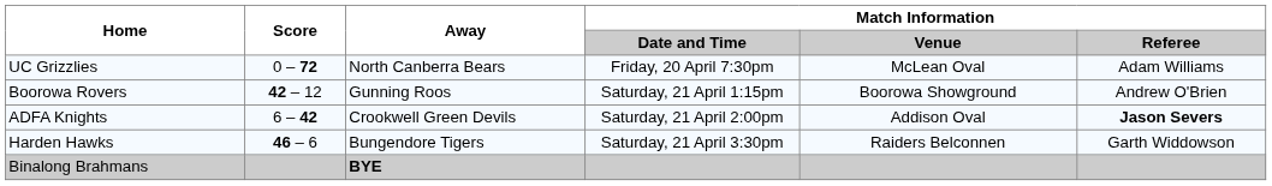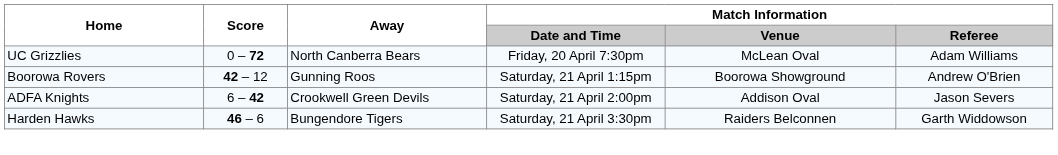 <table border="1" cellpadding="3" cellspacing="0" width="100%" style="border-collapse:collapse;  text-align:center;">
 <tr>
 <th rowspan="2" width="19%">Home</th>
 <th rowspan="2" width="8%">Score</th>
 <th rowspan="2" width="19%">Away</th>
 <th colspan="3">Match Information</th>
 </tr>
 <tr bgcolor="#CCCCCC">
 <th width="17%">Date and Time</th>
 <th width="22%">Venue</th>
 <th width="50%">Referee</th>
 </tr>
 <tr style="text-align:center; background:#f5faff;">
 <td align="left"><strong></strong> UC Grizzlies</td>
 <td>0 – <strong>72</strong></td>
 <td align="left"> North Canberra Bears</td>
 <td>Friday, 20 April 7:30pm</td>
 <td>McLean Oval</td>
 <td>Adam Williams</td>
 </tr>
 <tr style="text-align:center; background:#f5faff;">
 <td align="left"> Boorowa Rovers</td>
 <td><strong>42</strong> – 12</td>
 <td align="left"> Gunning Roos</td>
 <td>Saturday, 21 April 1:15pm</td>
 <td>Boorowa Showground</td>
 <td>Andrew O'Brien</td>
 </tr>
 <tr style="text-align:center; background:#f5faff;">
 <td align="left"> ADFA Knights</td>
 <td>6 – <strong>42</strong></td>
 <td align="left"> Crookwell Green Devils</td>
 <td>Saturday, 21 April 2:00pm</td>
 <td>Addison Oval</td>
-<td><strong>Jason Severs</strong></td>
+<td>Jason Severs</td>
 </tr>
 <tr style="text-align:center; background:#f5faff;">
 <td align="left"> Harden Hawks</td>
 <td><strong>46</strong> – 6</td>
 <td align="left"> Bungendore Tigers</td>
 <td>Saturday, 21 April 3:30pm</td>
 <td>Raiders Belconnen</td>
 <td>Garth Widdowson</td>
 </tr>
-<tr style="text-align:center; background:#CCCCCC;">
-<td align="left"> Binalong Brahmans</td>
-<td></td>
-<td align="left"><strong>BYE</strong></td>
-<td></td>
-<td></td>
-<td></td>
-</tr>
 </table>
